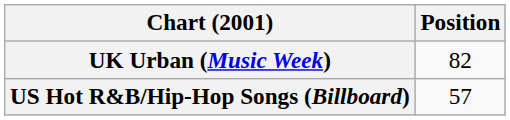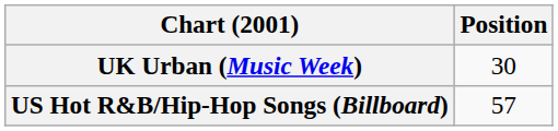 <table class="wikitable plainrowheaders" style="text-align:center">
 <tr>
 <th scope="col">Chart (2001)</th>
 <th scope="col">Position</th>
 </tr>
 <tr>
 <th scope="row">UK Urban (<em><a href='#'>Music Week</a></em>)</th>
-<td>82</td>
+<td>30</td>
 </tr>
 <tr>
 <th scope="row">US Hot R&B/Hip-Hop Songs (<em>Billboard</em>)</th>
 <td>57</td>
 </tr>
 </table>
